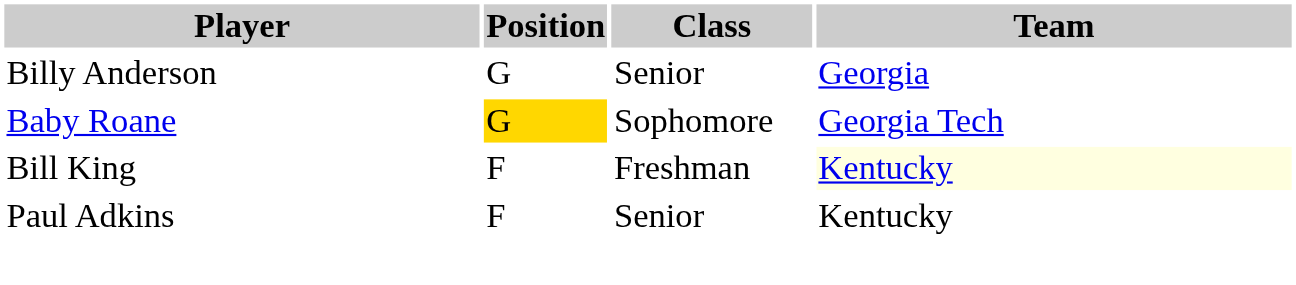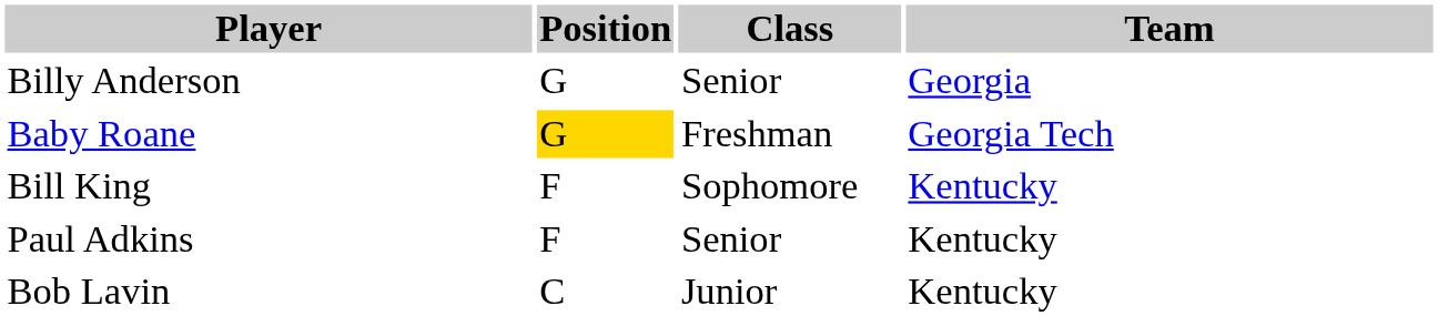 <table style="width:600px" "border:'1' 'solid' 'gray'">
 <tr>
 <th bgcolor="#CCCCCC" style="width:40%">Player</th>
 <th bgcolor="#CCCCCC" style="width:4%">Position</th>
 <th bgcolor="#CCCCCC" style="width:16%">Class</th>
 <th bgcolor="#CCCCCC" style="width:40%">Team</th>
 </tr>
 <tr>
 <td>Billy Anderson</td>
 <td>G</td>
 <td>Senior</td>
 <td><a href='#'>Georgia</a></td>
 </tr>
 <tr>
 <td><a href='#'>Baby Roane</a></td>
 <td style="background: gold;">G</td>
-<td>Sophomore</td>
+<td>Freshman</td>
 <td><a href='#'>Georgia Tech</a></td>
 </tr>
 <tr>
 <td>Bill King</td>
 <td>F</td>
-<td>Freshman</td>
-<td style="background: lightyellow;"><a href='#'>Kentucky</a></td>
+<td>Sophomore</td>
+<td><a href='#'>Kentucky</a></td>
 </tr>
 <tr>
 <td>Paul Adkins</td>
 <td>F</td>
 <td>Senior</td>
 <td>Kentucky</td>
 </tr>
+<tr>
+<td>Bob Lavin</td>
+<td>C</td>
+<td>Junior</td>
+<td>Kentucky</td>
+</tr>
 </table>
